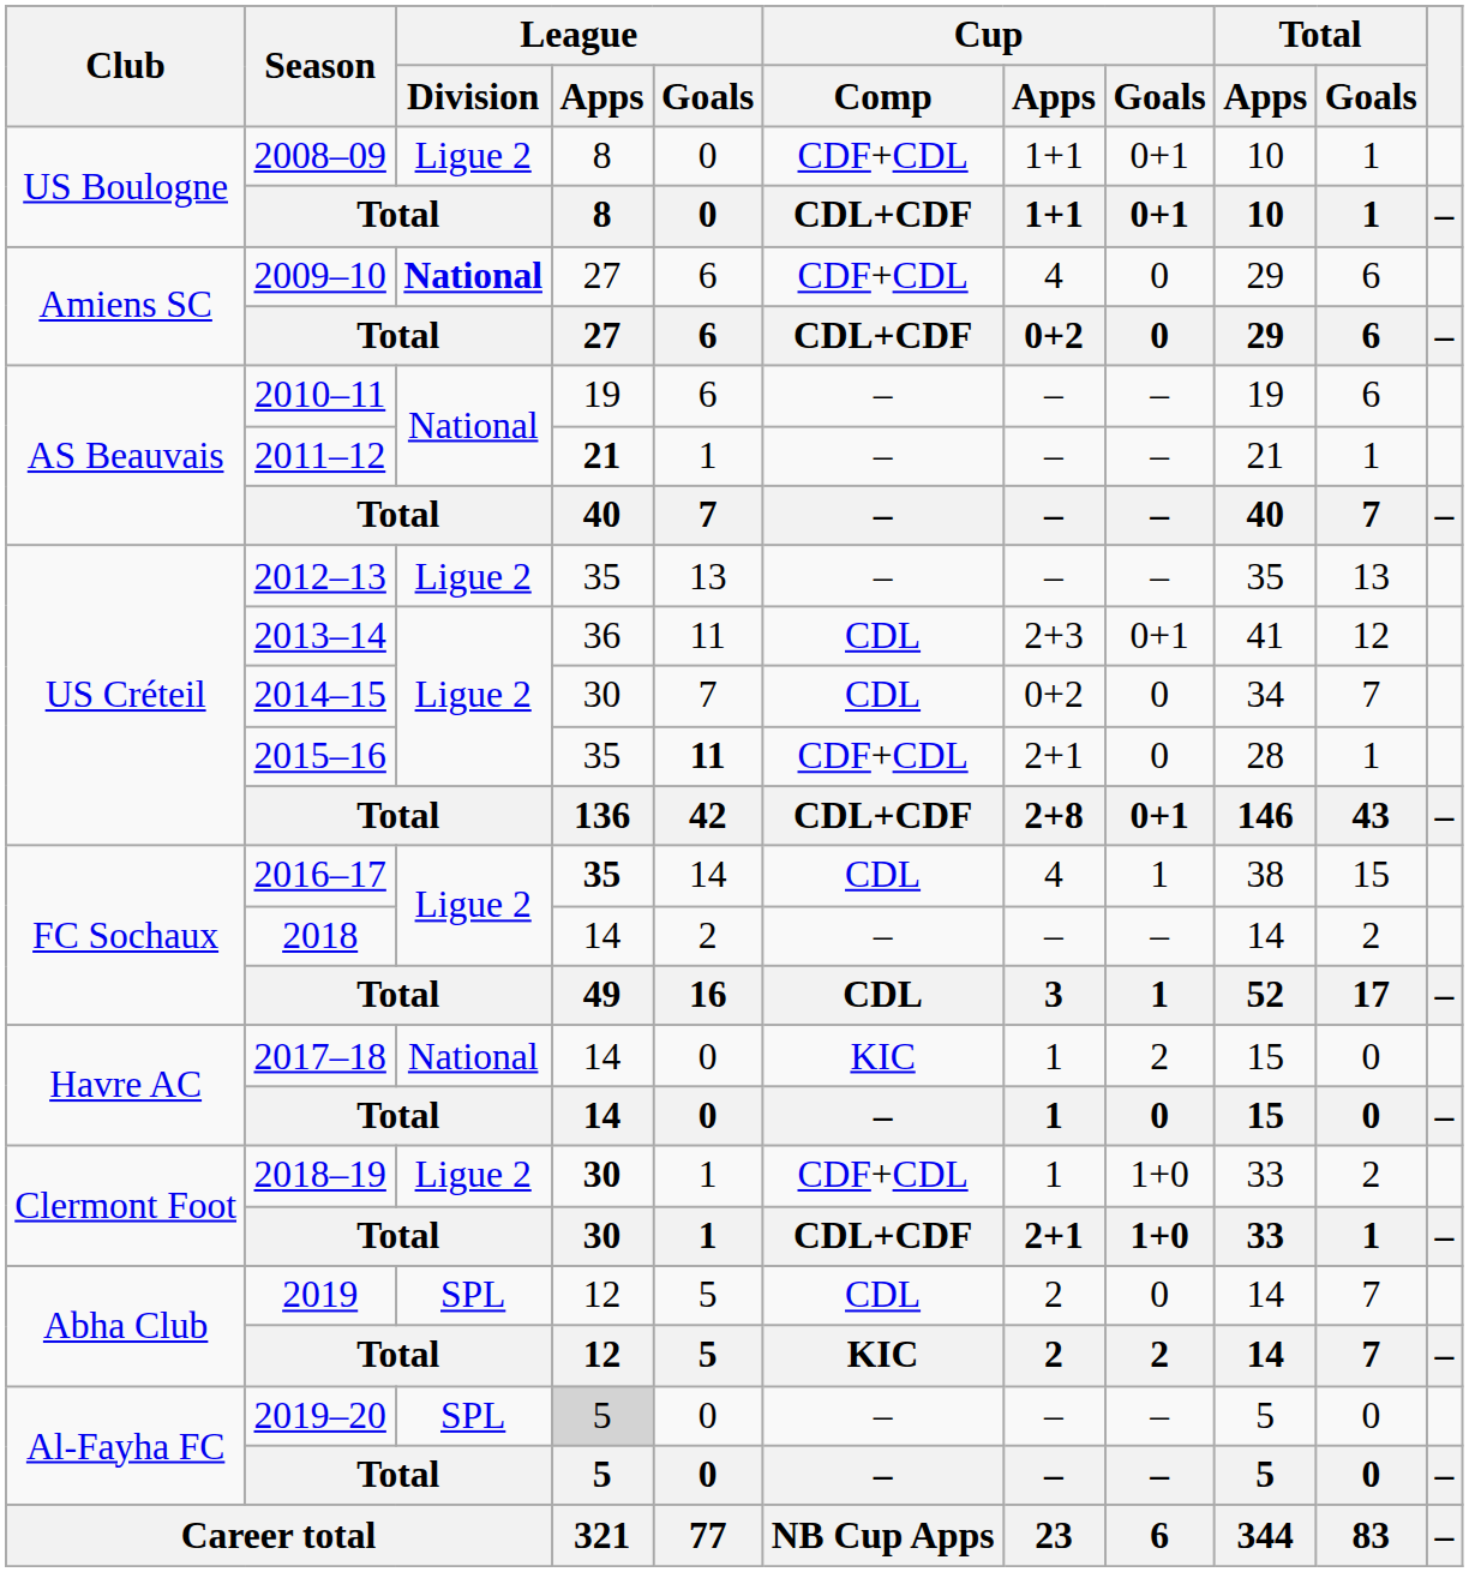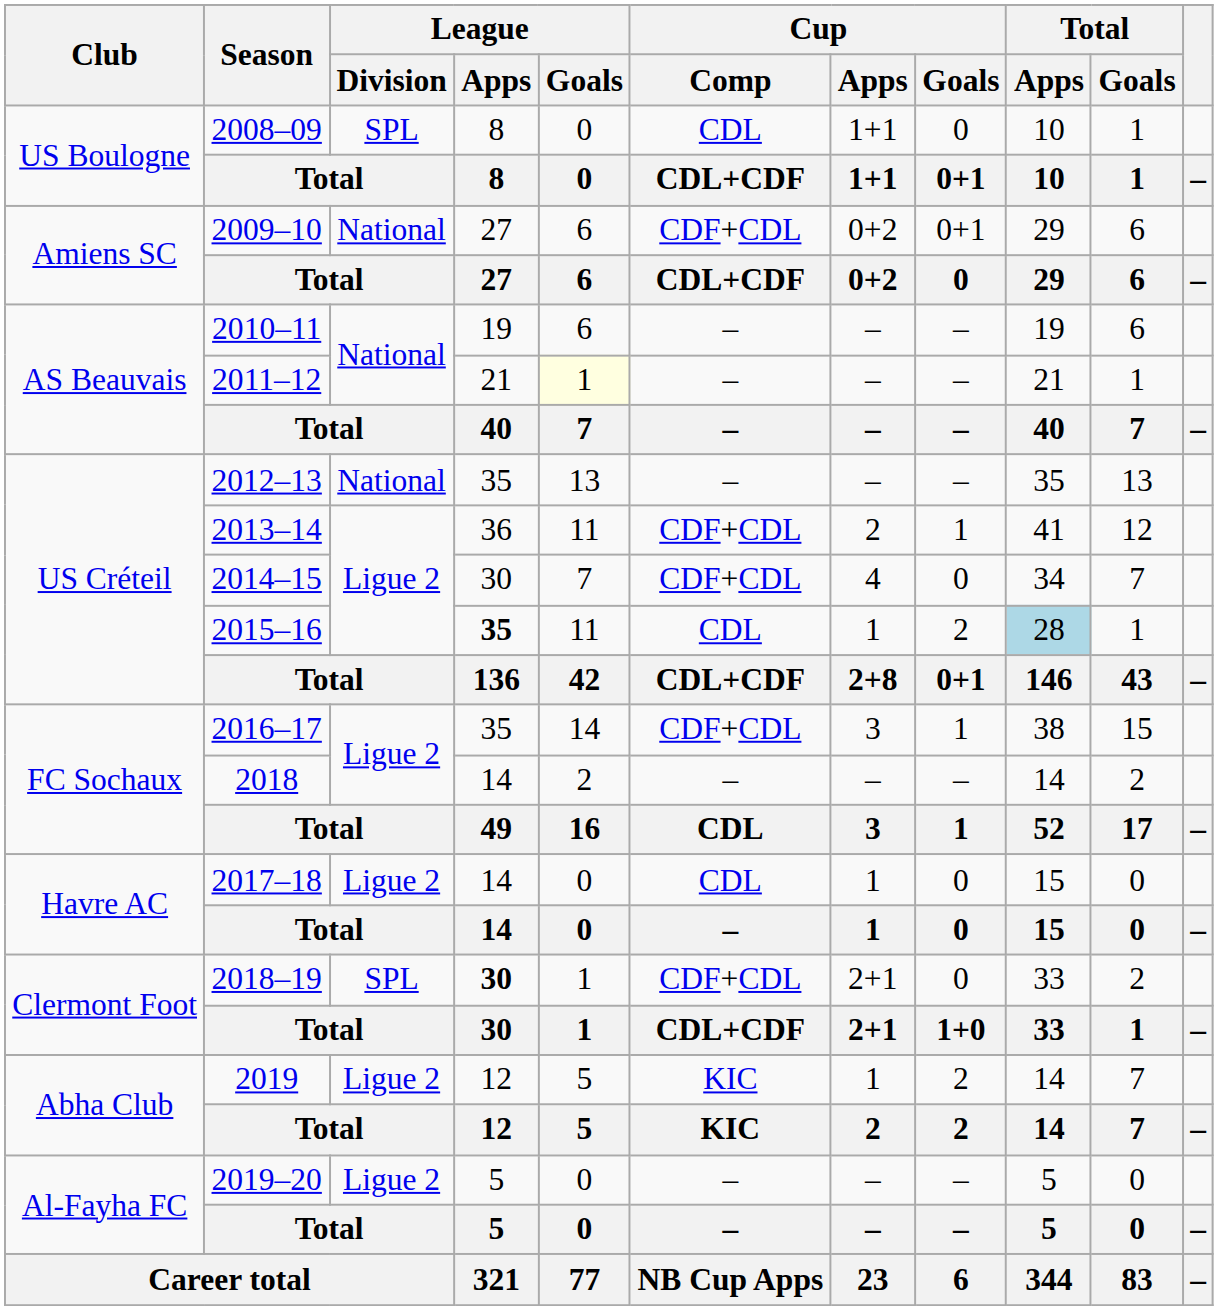 <table class="wikitable" style="text-align: center">
 <tr>
 <th rowspan="2">Club</th>
 <th rowspan="2">Season</th>
 <th colspan="3">League</th>
 <th colspan="3">Cup</th>
 <th colspan="2">Total</th>
 <th rowspan="2"></th>
 </tr>
 <tr>
 <th>Division</th>
 <th>Apps</th>
 <th>Goals</th>
 <th>Comp</th>
 <th>Apps</th>
 <th>Goals</th>
 <th>Apps</th>
 <th>Goals</th>
 </tr>
 <tr>
 <td rowspan="2"><a href='#'>US Boulogne</a></td>
 <td><a href='#'>2008–09</a></td>
-<td rowspan="1"><a href='#'>Ligue 2</a></td>
+<td rowspan="1"><a href='#'>SPL</a></td>
 <td>8</td>
 <td>0</td>
-<td><a href='#'>CDF</a>+<a href='#'>CDL</a></td>
+<td><a href='#'>CDL</a></td>
 <td>1+1</td>
-<td>0+1</td>
+<td>0</td>
 <td>10</td>
 <td>1</td>
 <td></td>
 </tr>
 <tr>
 <th colspan="2">Total</th>
 <th>8</th>
 <th>0</th>
 <th>CDL+CDF</th>
 <th>1+1</th>
 <th>0+1</th>
 <th>10</th>
 <th>1</th>
 <th>–</th>
 </tr>
 <tr>
 <td rowspan="2"><a href='#'>Amiens SC</a></td>
 <td><a href='#'>2009–10</a></td>
-<td rowspan="1"><strong><a href='#'>National</a></strong></td>
+<td rowspan="1"><a href='#'>National</a></td>
 <td>27</td>
 <td>6</td>
 <td><a href='#'>CDF</a>+<a href='#'>CDL</a></td>
-<td>4</td>
-<td>0</td>
+<td>0+2</td>
+<td>0+1</td>
 <td>29</td>
 <td>6</td>
 <td></td>
 </tr>
 <tr>
 <th colspan="2">Total</th>
 <th>27</th>
 <th>6</th>
 <th>CDL+CDF</th>
 <th>0+2</th>
 <th>0</th>
 <th>29</th>
 <th>6</th>
 <th>–</th>
 </tr>
 <tr>
 <td rowspan="3"><a href='#'>AS Beauvais</a></td>
 <td><a href='#'>2010–11</a></td>
 <td rowspan="2"><a href='#'>National</a></td>
 <td>19</td>
 <td>6</td>
 <td>–</td>
 <td>–</td>
 <td>–</td>
 <td>19</td>
 <td>6</td>
 <td></td>
 </tr>
 <tr>
 <td><a href='#'>2011–12</a></td>
-<td><strong>21</strong></td>
-<td>1</td>
+<td>21</td>
+<td style="background: lightyellow;">1</td>
 <td>–</td>
 <td>–</td>
 <td>–</td>
 <td>21</td>
 <td>1</td>
 <td></td>
 </tr>
 <tr>
 <th colspan="2">Total</th>
 <th>40</th>
 <th>7</th>
 <th>–</th>
 <th>–</th>
 <th>–</th>
 <th>40</th>
 <th>7</th>
 <th>–</th>
 </tr>
 <tr>
 <td rowspan="5"><a href='#'>US Créteil</a></td>
 <td><a href='#'>2012–13</a></td>
-<td rowspan="1"><a href='#'>Ligue 2</a></td>
+<td rowspan="1"><a href='#'>National</a></td>
 <td>35</td>
 <td>13</td>
 <td>–</td>
 <td>–</td>
 <td>–</td>
 <td>35</td>
 <td>13</td>
 <td></td>
 </tr>
 <tr>
 <td><a href='#'>2013–14</a></td>
 <td rowspan="3"><a href='#'>Ligue 2</a></td>
 <td>36</td>
 <td>11</td>
-<td><a href='#'>CDL</a></td>
-<td>2+3</td>
-<td>0+1</td>
+<td><a href='#'>CDF</a>+<a href='#'>CDL</a></td>
+<td>2</td>
+<td>1</td>
 <td>41</td>
 <td>12</td>
 <td></td>
 </tr>
 <tr>
 <td><a href='#'>2014–15</a></td>
 <td>30</td>
 <td>7</td>
-<td><a href='#'>CDL</a></td>
-<td>0+2</td>
+<td><a href='#'>CDF</a>+<a href='#'>CDL</a></td>
+<td>4</td>
 <td>0</td>
 <td>34</td>
 <td>7</td>
 <td></td>
 </tr>
 <tr>
 <td><a href='#'>2015–16</a></td>
-<td>35</td>
-<td><strong>11</strong></td>
-<td><a href='#'>CDF</a>+<a href='#'>CDL</a></td>
-<td>2+1</td>
-<td>0</td>
-<td>28</td>
+<td><strong>35</strong></td>
+<td>11</td>
+<td><a href='#'>CDL</a></td>
+<td>1</td>
+<td>2</td>
+<td style="background: lightblue;">28</td>
 <td>1</td>
 <td></td>
 </tr>
 <tr>
 <th colspan="2">Total</th>
 <th>136</th>
 <th>42</th>
 <th>CDL+CDF</th>
 <th>2+8</th>
 <th>0+1</th>
 <th>146</th>
 <th>43</th>
 <th>–</th>
 </tr>
 <tr>
 <td rowspan="3"><a href='#'>FC Sochaux</a></td>
 <td><a href='#'>2016–17</a></td>
 <td rowspan="2"><a href='#'>Ligue 2</a></td>
-<td><strong>35</strong></td>
+<td>35</td>
 <td>14</td>
-<td><a href='#'>CDL</a></td>
-<td>4</td>
+<td><a href='#'>CDF</a>+<a href='#'>CDL</a></td>
+<td>3</td>
 <td>1</td>
 <td>38</td>
 <td>15</td>
 <td></td>
 </tr>
 <tr>
 <td><a href='#'>2018</a></td>
 <td>14</td>
 <td>2</td>
 <td>–</td>
 <td>–</td>
 <td>–</td>
 <td>14</td>
 <td>2</td>
 <td></td>
 </tr>
 <tr>
 <th colspan="2">Total</th>
 <th>49</th>
 <th>16</th>
 <th>CDL</th>
 <th>3</th>
 <th>1</th>
 <th>52</th>
 <th>17</th>
 <th>–</th>
 </tr>
 <tr>
 <td rowspan="2"><a href='#'>Havre AC</a></td>
 <td><a href='#'>2017–18</a></td>
-<td rowspan="1"><a href='#'>National</a></td>
+<td rowspan="1"><a href='#'>Ligue 2</a></td>
 <td>14</td>
 <td>0</td>
-<td><a href='#'>KIC</a></td>
+<td><a href='#'>CDL</a></td>
 <td>1</td>
-<td>2</td>
+<td>0</td>
 <td>15</td>
 <td>0</td>
 <td></td>
 </tr>
 <tr>
 <th colspan="2">Total</th>
 <th>14</th>
 <th>0</th>
 <th>–</th>
 <th>1</th>
 <th>0</th>
 <th>15</th>
 <th>0</th>
 <th>–</th>
 </tr>
 <tr>
 <td rowspan="2"><a href='#'>Clermont Foot</a></td>
 <td><a href='#'>2018–19</a></td>
-<td rowspan="1"><a href='#'>Ligue 2</a></td>
+<td rowspan="1"><a href='#'>SPL</a></td>
 <td><strong>30</strong></td>
 <td>1</td>
 <td><a href='#'>CDF</a>+<a href='#'>CDL</a></td>
-<td>1</td>
-<td>1+0</td>
+<td>2+1</td>
+<td>0</td>
 <td>33</td>
 <td>2</td>
 <td></td>
 </tr>
 <tr>
 <th colspan="2">Total</th>
 <th>30</th>
 <th>1</th>
 <th>CDL+CDF</th>
 <th>2+1</th>
 <th>1+0</th>
 <th>33</th>
 <th>1</th>
 <th>–</th>
 </tr>
 <tr>
 <td rowspan="2"><a href='#'>Abha Club</a></td>
 <td><a href='#'>2019</a></td>
-<td rowspan="1"><a href='#'>SPL</a></td>
+<td rowspan="1"><a href='#'>Ligue 2</a></td>
 <td>12</td>
 <td>5</td>
-<td><a href='#'>CDL</a></td>
+<td><a href='#'>KIC</a></td>
+<td>1</td>
 <td>2</td>
-<td>0</td>
 <td>14</td>
 <td>7</td>
 <td></td>
 </tr>
 <tr>
 <th colspan="2">Total</th>
 <th>12</th>
 <th>5</th>
 <th>KIC</th>
 <th>2</th>
 <th>2</th>
 <th>14</th>
 <th>7</th>
 <th>–</th>
 </tr>
 <tr>
 <td rowspan="2"><a href='#'>Al-Fayha FC</a></td>
 <td><a href='#'>2019–20</a></td>
-<td rowspan="1"><a href='#'>SPL</a></td>
-<td style="background: lightgrey;">5</td>
+<td rowspan="1"><a href='#'>Ligue 2</a></td>
+<td>5</td>
 <td>0</td>
 <td>–</td>
 <td>–</td>
 <td>–</td>
 <td>5</td>
 <td>0</td>
 <td></td>
 </tr>
 <tr>
 <th colspan="2">Total</th>
 <th>5</th>
 <th>0</th>
 <th>–</th>
 <th>–</th>
 <th>–</th>
 <th>5</th>
 <th>0</th>
 <th>–</th>
 </tr>
 <tr>
 <th colspan="3">Career total</th>
 <th>321</th>
 <th>77</th>
 <th>NB Cup Apps</th>
 <th>23</th>
 <th>6</th>
 <th>344</th>
 <th>83</th>
 <th>–</th>
 </tr>
 </table>
